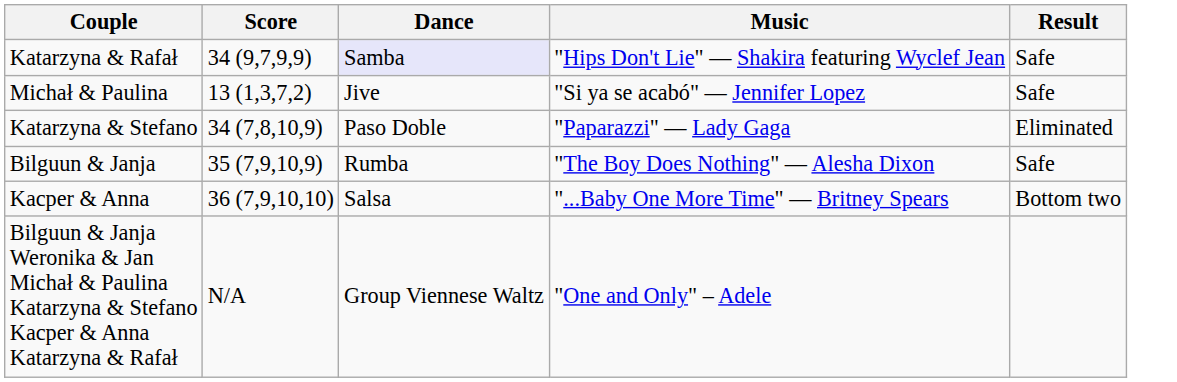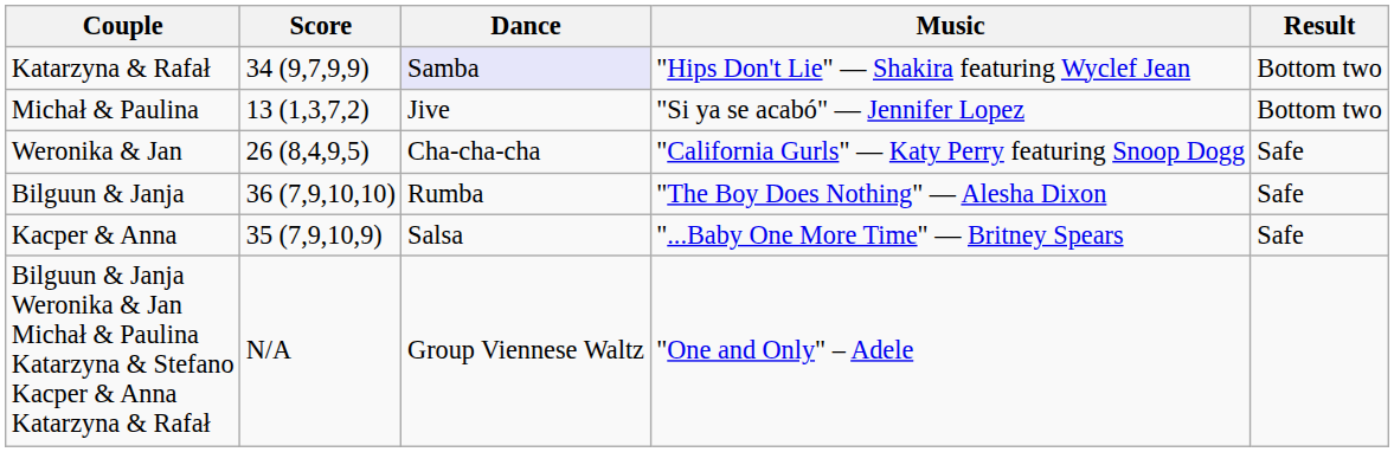 <table class="wikitable">
 <tr>
 <th>Couple</th>
 <th>Score</th>
 <th>Dance</th>
 <th>Music</th>
 <th>Result</th>
 </tr>
 <tr>
 <td>Katarzyna & Rafał</td>
 <td>34 (9,7,9,9)</td>
 <td style="background: lavender;">Samba</td>
 <td>"<a href='#'>Hips Don't Lie</a>" — <a href='#'>Shakira</a> featuring <a href='#'>Wyclef Jean</a></td>
-<td>Safe</td>
+<td>Bottom two</td>
 </tr>
 <tr>
 <td>Michał & Paulina</td>
 <td>13 (1,3,7,2)</td>
 <td>Jive</td>
 <td>"Si ya se acabó" — <a href='#'>Jennifer Lopez</a></td>
+<td>Bottom two</td>
+</tr>
+<tr>
+<td>Weronika & Jan</td>
+<td>26 (8,4,9,5)</td>
+<td>Cha-cha-cha</td>
+<td>"<a href='#'>California Gurls</a>" — <a href='#'>Katy Perry</a> featuring <a href='#'>Snoop Dogg</a></td>
 <td>Safe</td>
 </tr>
 <tr>
-<td>Katarzyna & Stefano</td>
-<td>34 (7,8,10,9)</td>
-<td>Paso Doble</td>
-<td>"<a href='#'>Paparazzi</a>" — <a href='#'>Lady Gaga</a></td>
-<td>Eliminated</td>
-</tr>
-<tr>
 <td>Bilguun & Janja</td>
-<td>35 (7,9,10,9)</td>
+<td>36 (7,9,10,10)</td>
 <td>Rumba</td>
 <td>"<a href='#'>The Boy Does Nothing</a>" — <a href='#'>Alesha Dixon</a></td>
 <td>Safe</td>
 </tr>
 <tr>
 <td>Kacper & Anna</td>
-<td>36 (7,9,10,10)</td>
+<td>35 (7,9,10,9)</td>
 <td>Salsa</td>
 <td>"<a href='#'>...Baby One More Time</a>" — <a href='#'>Britney Spears</a></td>
-<td>Bottom two</td>
+<td>Safe</td>
 </tr>
 <tr>
 <td>Bilguun & Janja<br>Weronika & Jan<br>Michał & Paulina<br>Katarzyna & Stefano<br>Kacper & Anna<br>Katarzyna & Rafał<br></td>
 <td>N/A</td>
 <td>Group Viennese Waltz</td>
 <td>"<a href='#'>One and Only</a>" – <a href='#'>Adele</a></td>
 <td></td>
 </tr>
 </table>
